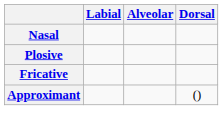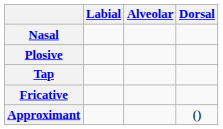 <table class="wikitable">
 <tr>
 <th></th>
 <th><a href='#'>Labial</a></th>
 <th><a href='#'>Alveolar</a></th>
 <th><a href='#'>Dorsal</a></th>
 </tr>
 <tr align=center>
 <th><a href='#'>Nasal</a></th>
 <td></td>
 <td></td>
 <td></td>
 </tr>
 <tr align=center>
 <th><a href='#'>Plosive</a></th>
 <td></td>
 <td></td>
 <td></td>
 </tr>
 <tr align=center>
+<th><a href='#'>Tap</a></th>
+<td></td>
+<td></td>
+<td></td>
+</tr>
+<tr align=center>
 <th><a href='#'>Fricative</a></th>
 <td></td>
 <td></td>
 <td></td>
 </tr>
 <tr align=center>
 <th><a href='#'>Approximant</a></th>
 <td></td>
 <td></td>
 <td>()</td>
 </tr>
 </table>
